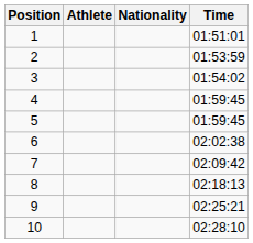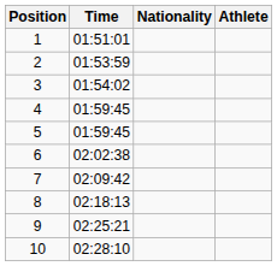 <table class="wikitable sortable">
 <tr>
 <th scope="col">Position</th>
+<th scope="col">Time</th>
+<th scope="col">Nationality</th>
 <th scope="col">Athlete</th>
-<th scope="col">Nationality</th>
-<th scope="col">Time</th>
 </tr>
 <tr>
 <td align=center>1</td>
+<td>01:51:01</td>
 <td></td>
 <td></td>
-<td>01:51:01</td>
 </tr>
 <tr>
 <td align=center>2</td>
+<td>01:53:59</td>
 <td></td>
 <td></td>
-<td>01:53:59</td>
 </tr>
 <tr>
 <td align=center>3</td>
+<td>01:54:02</td>
 <td></td>
 <td></td>
-<td>01:54:02</td>
 </tr>
 <tr>
 <td align=center>4</td>
+<td>01:59:45</td>
 <td></td>
 <td></td>
-<td>01:59:45</td>
 </tr>
 <tr>
 <td align=center>5</td>
+<td>01:59:45</td>
 <td></td>
 <td></td>
-<td>01:59:45</td>
 </tr>
 <tr>
 <td align=center>6</td>
+<td>02:02:38</td>
 <td></td>
 <td></td>
-<td>02:02:38</td>
 </tr>
 <tr>
 <td align=center>7</td>
+<td>02:09:42</td>
 <td></td>
 <td></td>
-<td>02:09:42</td>
 </tr>
 <tr>
 <td align=center>8</td>
+<td>02:18:13</td>
 <td></td>
 <td></td>
-<td>02:18:13</td>
 </tr>
 <tr>
 <td align=center>9</td>
+<td>02:25:21</td>
 <td></td>
 <td></td>
-<td>02:25:21</td>
 </tr>
 <tr>
 <td align=center>10</td>
+<td>02:28:10</td>
 <td></td>
 <td></td>
-<td>02:28:10</td>
 </tr>
 </table>
